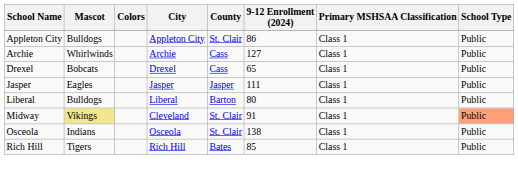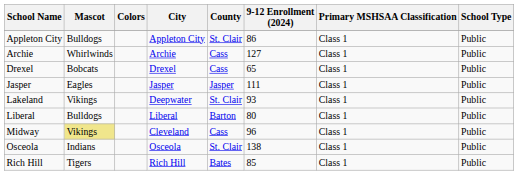 <table class="wikitable">
 <tr>
 <th>School Name</th>
 <th>Mascot</th>
 <th>Colors</th>
 <th>City</th>
 <th>County</th>
 <th>9-12 Enrollment<br>(2024)</th>
 <th>Primary MSHSAA Classification</th>
 <th>School Type</th>
 </tr>
 <tr>
 </tr>
 <tr>
 <td>Appleton City</td>
 <td>Bulldogs</td>
 <td> </td>
 <td><a href='#'>Appleton City</a></td>
 <td><a href='#'>St. Clair</a></td>
 <td>86</td>
 <td>Class 1</td>
 <td>Public</td>
 </tr>
 <tr>
 <td>Archie</td>
 <td>Whirlwinds</td>
 <td> </td>
 <td><a href='#'>Archie</a></td>
 <td><a href='#'>Cass</a></td>
 <td>127</td>
 <td>Class 1</td>
 <td>Public</td>
 </tr>
 <tr>
 <td>Drexel</td>
 <td>Bobcats</td>
 <td> </td>
 <td><a href='#'>Drexel</a></td>
 <td><a href='#'>Cass</a></td>
 <td>65</td>
 <td>Class 1</td>
 <td>Public</td>
 </tr>
 <tr>
 <td>Jasper</td>
 <td>Eagles</td>
 <td> </td>
 <td><a href='#'>Jasper</a></td>
 <td><a href='#'>Jasper</a></td>
 <td>111</td>
 <td>Class 1</td>
 <td>Public</td>
 </tr>
 <tr>
+<td>Lakeland</td>
+<td>Vikings</td>
+<td> </td>
+<td><a href='#'>Deepwater</a></td>
+<td><a href='#'>St. Clair</a></td>
+<td>93</td>
+<td>Class 1</td>
+<td>Public</td>
+</tr>
+<tr>
 <td>Liberal</td>
 <td>Bulldogs</td>
 <td> </td>
 <td><a href='#'>Liberal</a></td>
 <td><a href='#'>Barton</a></td>
 <td>80</td>
 <td>Class 1</td>
 <td>Public</td>
 </tr>
 <tr>
 <td>Midway</td>
 <td style="background: khaki;">Vikings</td>
 <td> </td>
 <td><a href='#'>Cleveland</a></td>
-<td><a href='#'>St. Clair</a></td>
-<td>91</td>
+<td><a href='#'>Cass</a></td>
+<td>96</td>
 <td>Class 1</td>
-<td style="background: lightsalmon;">Public</td>
+<td>Public</td>
 </tr>
 <tr>
 <td>Osceola</td>
 <td>Indians</td>
 <td> </td>
 <td><a href='#'>Osceola</a></td>
 <td><a href='#'>St. Clair</a></td>
 <td>138</td>
 <td>Class 1</td>
 <td>Public</td>
 </tr>
 <tr>
 <td>Rich Hill</td>
 <td>Tigers</td>
 <td> </td>
 <td><a href='#'>Rich Hill</a></td>
 <td><a href='#'>Bates</a></td>
 <td>85</td>
 <td>Class 1</td>
 <td>Public</td>
 </tr>
 </table>
